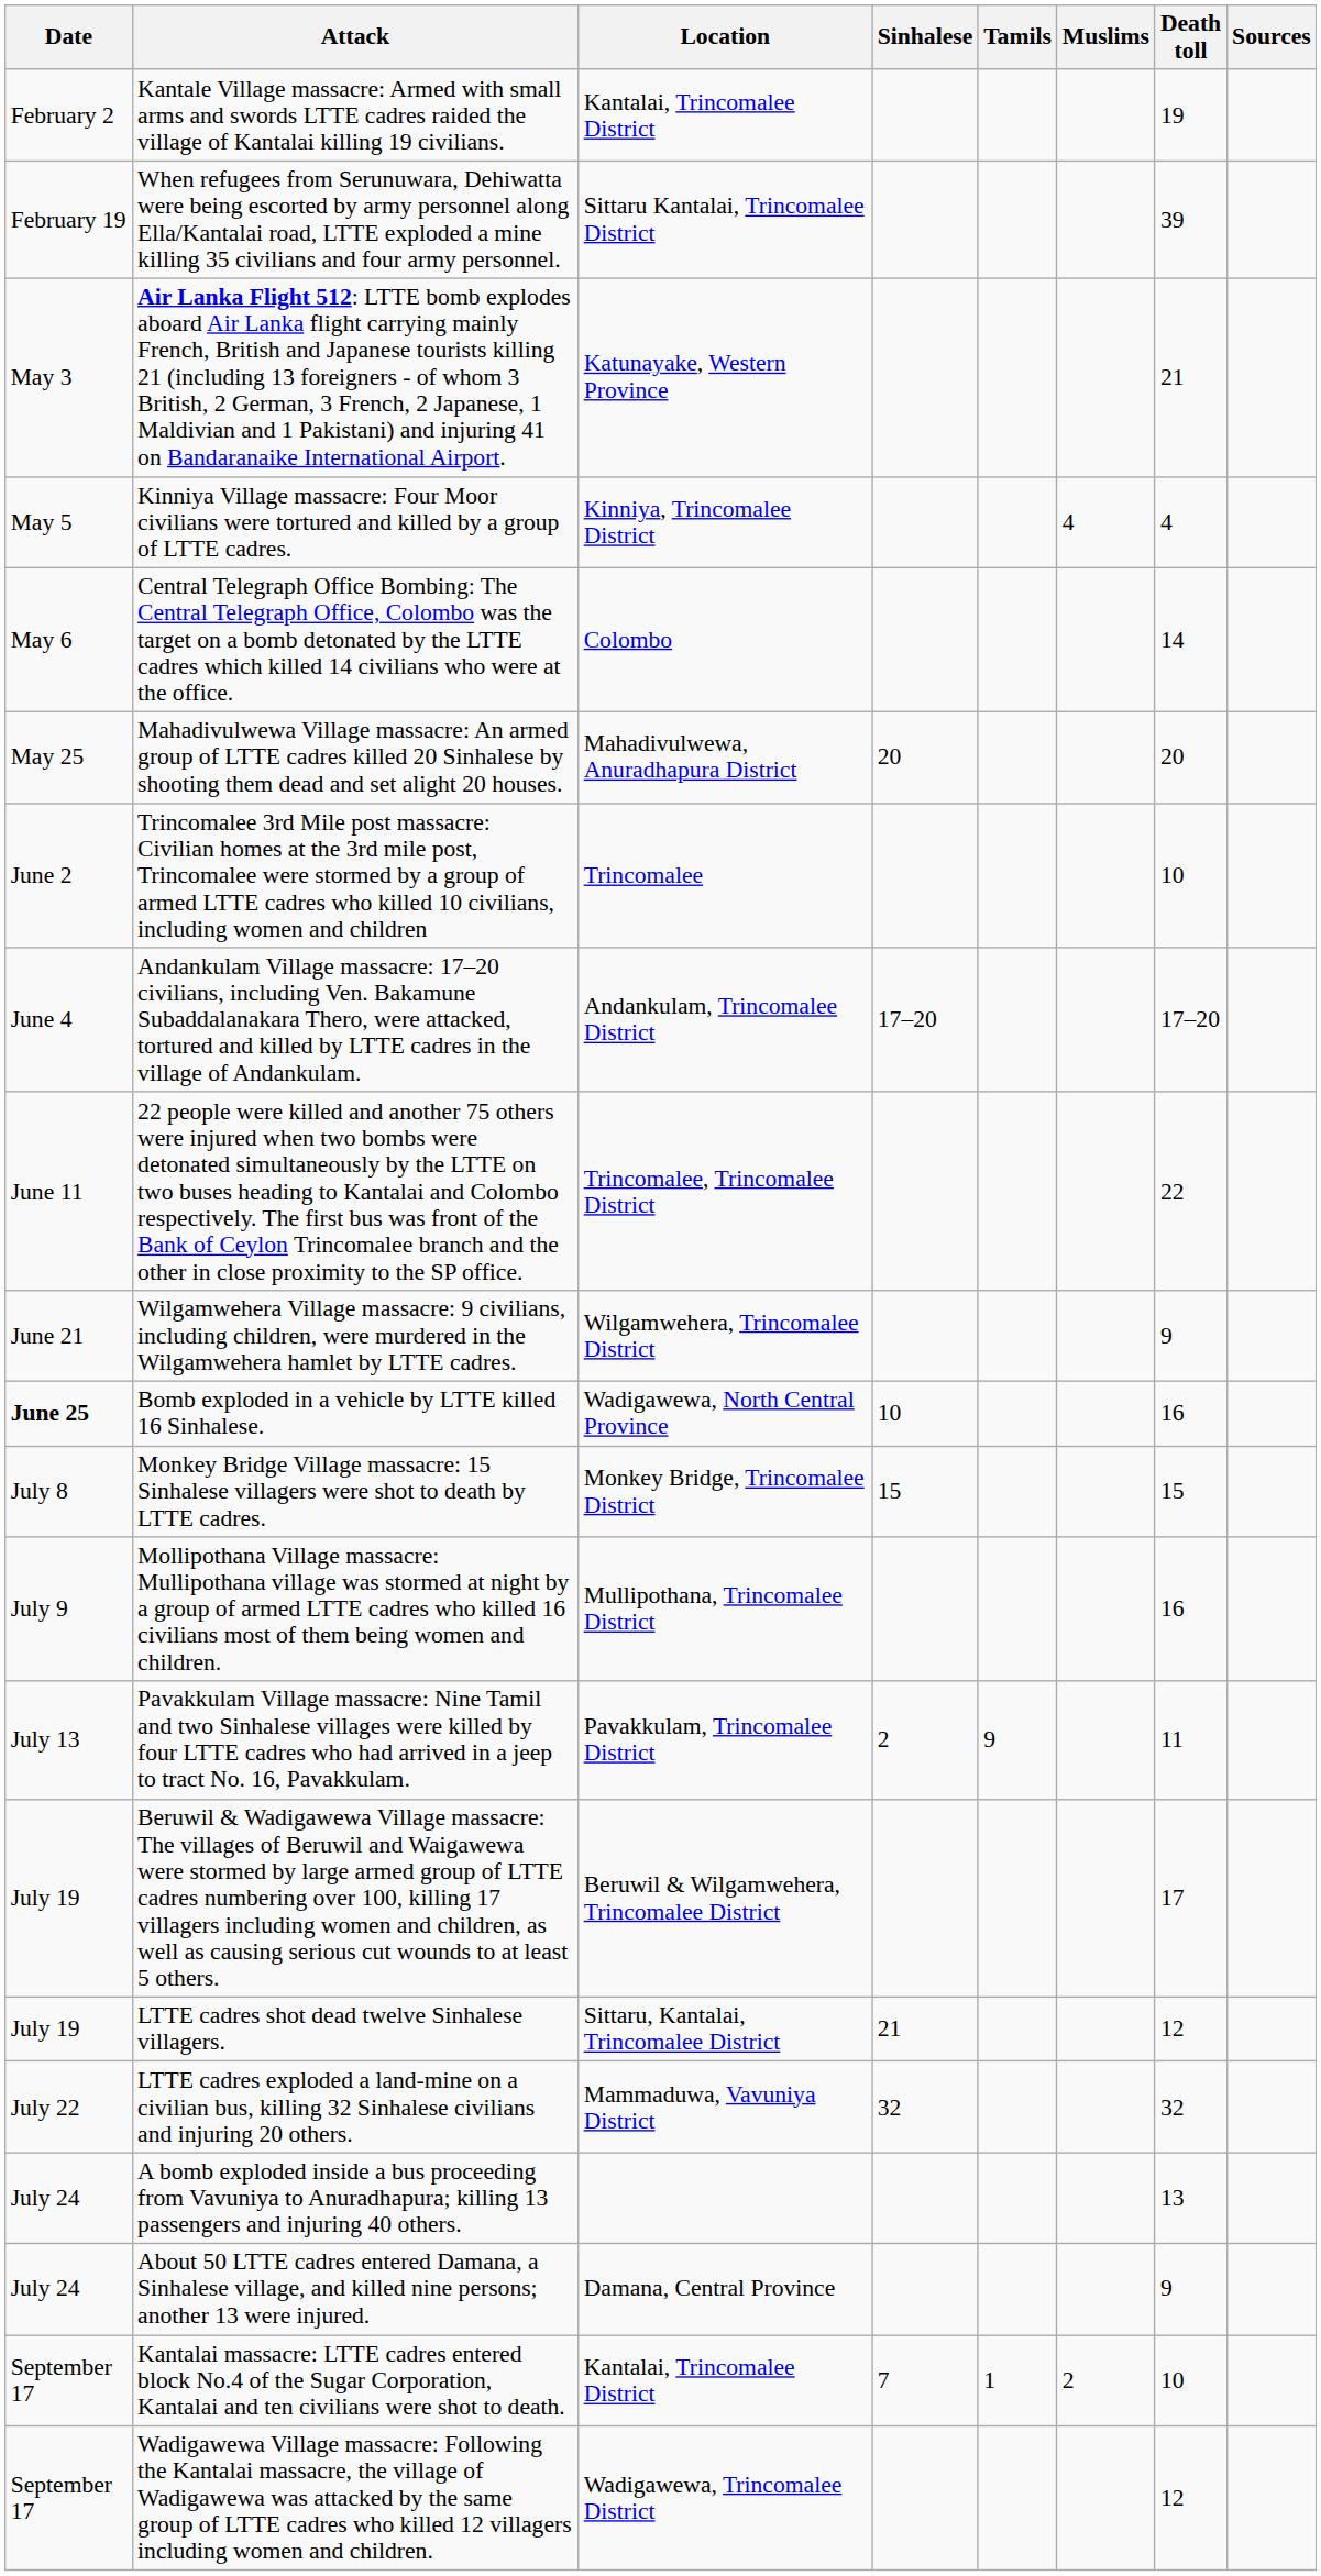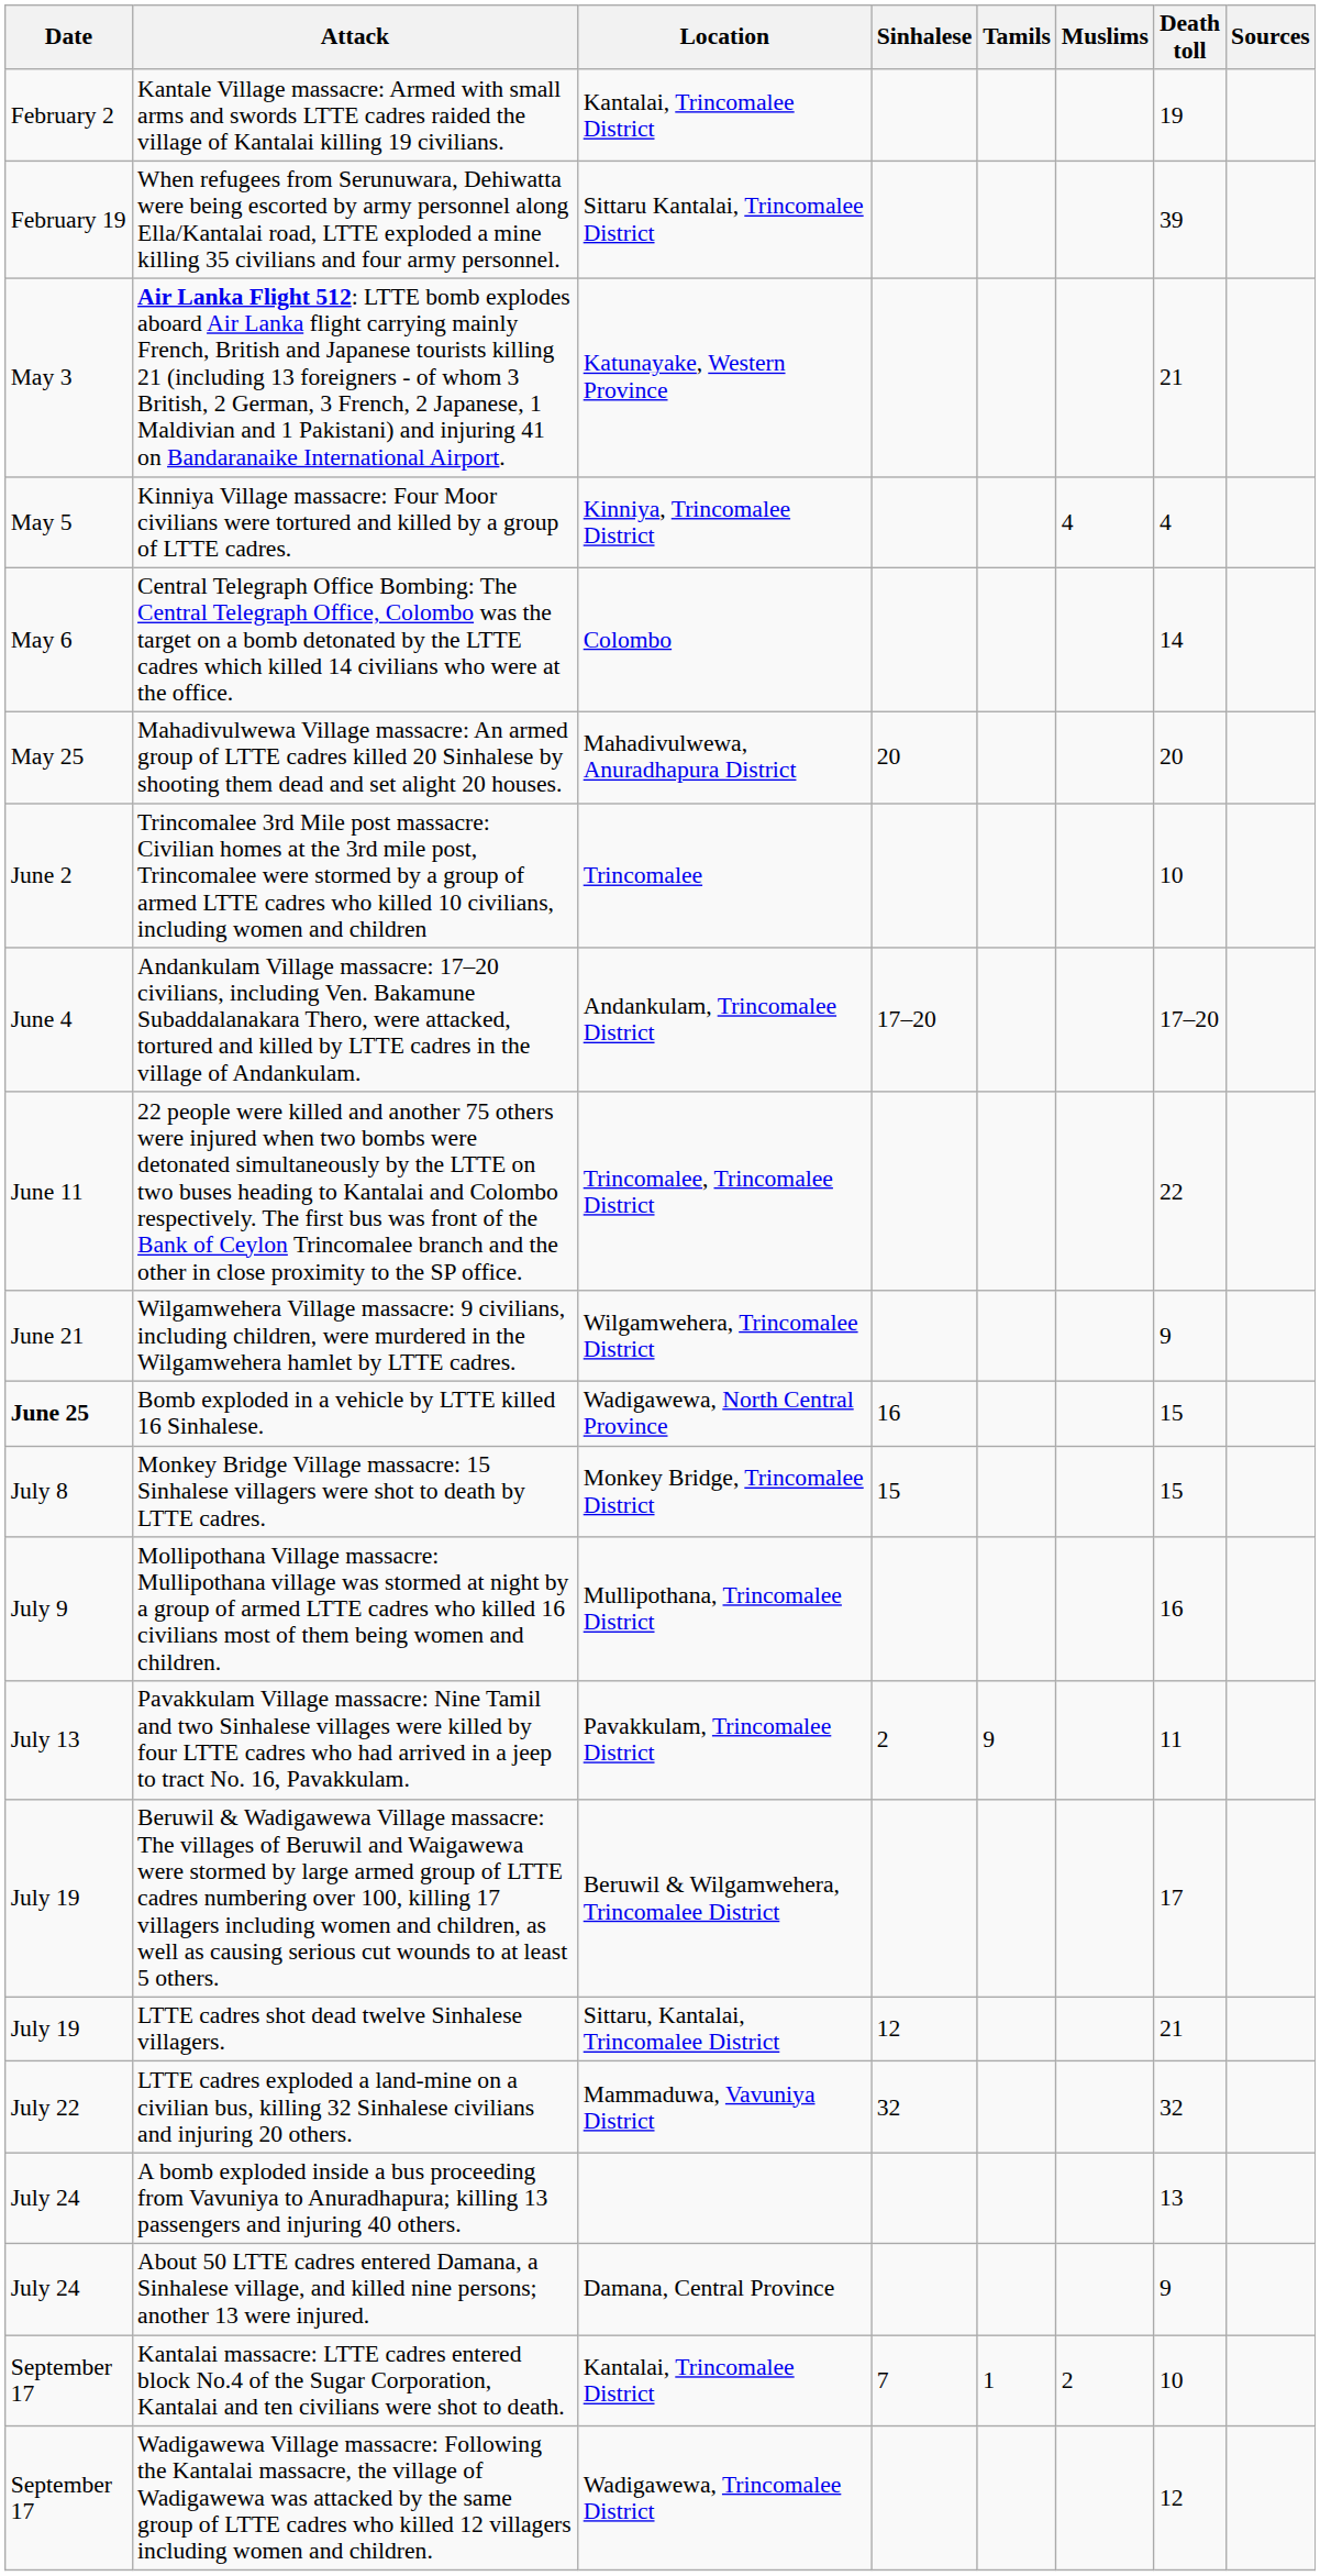 <table class="wikitable" style="width:100%;">
 <tr>
 <th width="10%">Date</th>
 <th width="40%">Attack</th>
 <th width="25%">Location</th>
 <th width="5%">Sinhalese</th>
 <th width="5%">Tamils</th>
 <th width="5%">Muslims</th>
 <th width="5%">Death toll</th>
 <th width="5%">Sources</th>
 </tr>
 <tr>
 <td>February 2</td>
 <td>Kantale Village massacre: Armed with small arms and swords LTTE cadres raided the village of Kantalai killing 19 civilians.</td>
 <td>Kantalai, <a href='#'>Trincomalee District</a></td>
 <td></td>
 <td></td>
 <td></td>
 <td>19</td>
 <td></td>
 </tr>
 <tr>
 <td>February 19</td>
 <td>When refugees from Serunuwara, Dehiwatta were being escorted by army personnel along Ella/Kantalai road, LTTE exploded a mine killing 35 civilians and four army personnel.</td>
 <td>Sittaru Kantalai, <a href='#'>Trincomalee District</a></td>
 <td></td>
 <td></td>
 <td></td>
 <td>39</td>
 <td></td>
 </tr>
 <tr>
 <td>May 3</td>
 <td><strong><a href='#'>Air Lanka Flight 512</a></strong>: LTTE bomb explodes aboard <a href='#'>Air Lanka</a> flight carrying mainly French, British and Japanese tourists killing 21 (including 13 foreigners - of whom 3 British, 2 German, 3 French, 2 Japanese, 1 Maldivian and 1 Pakistani) and injuring 41 on <a href='#'>Bandaranaike International Airport</a>.</td>
 <td><a href='#'>Katunayake</a>, <a href='#'>Western Province</a></td>
 <td></td>
 <td></td>
 <td></td>
 <td>21</td>
 <td></td>
 </tr>
 <tr>
 <td>May 5</td>
 <td>Kinniya Village massacre: Four Moor civilians were tortured and killed by a group of LTTE cadres.</td>
 <td><a href='#'>Kinniya</a>, <a href='#'>Trincomalee District</a></td>
 <td></td>
 <td></td>
 <td>4</td>
 <td>4</td>
 <td></td>
 </tr>
 <tr>
 <td>May 6</td>
 <td>Central Telegraph Office Bombing: The <a href='#'>Central Telegraph Office, Colombo</a> was the target on a bomb detonated by the LTTE cadres which killed 14 civilians who were at the office.</td>
 <td><a href='#'>Colombo</a></td>
 <td></td>
 <td></td>
 <td></td>
 <td>14</td>
 <td></td>
 </tr>
 <tr>
 <td>May 25</td>
 <td>Mahadivulwewa Village massacre: An armed group of LTTE cadres killed 20 Sinhalese by shooting them dead and set alight 20 houses.</td>
 <td>Mahadivulwewa, <a href='#'>Anuradhapura District</a></td>
 <td>20</td>
 <td></td>
 <td></td>
 <td>20</td>
 <td></td>
 </tr>
 <tr>
 <td>June 2</td>
 <td>Trincomalee 3rd Mile post massacre: Civilian homes at the 3rd mile post, Trincomalee were stormed by a group of armed LTTE cadres who killed 10 civilians, including women and children</td>
 <td><a href='#'>Trincomalee</a></td>
 <td></td>
 <td></td>
 <td></td>
 <td>10</td>
 <td></td>
 </tr>
 <tr>
 <td>June 4</td>
 <td>Andankulam Village massacre: 17–20 civilians, including Ven. Bakamune Subaddalanakara Thero, were attacked, tortured and killed by LTTE cadres in the village of Andankulam.</td>
 <td>Andankulam, <a href='#'>Trincomalee District</a></td>
 <td>17–20</td>
 <td></td>
 <td></td>
 <td>17–20</td>
 <td></td>
 </tr>
 <tr>
 <td>June 11</td>
 <td>22 people were killed and another 75 others were injured when two bombs were detonated simultaneously by the LTTE on two buses heading to Kantalai and Colombo respectively. The first bus was front of the <a href='#'>Bank of Ceylon</a> Trincomalee branch and the other in close proximity to the SP office.</td>
 <td><a href='#'>Trincomalee</a>, <a href='#'>Trincomalee District</a></td>
 <td></td>
 <td></td>
 <td></td>
 <td>22</td>
 <td></td>
 </tr>
 <tr>
 <td>June 21</td>
 <td>Wilgamwehera Village massacre: 9 civilians, including children, were murdered in the Wilgamwehera hamlet by LTTE cadres.</td>
 <td>Wilgamwehera, <a href='#'>Trincomalee District</a></td>
 <td></td>
 <td></td>
 <td></td>
 <td>9</td>
 <td></td>
 </tr>
 <tr>
 <td><strong>June 25</strong></td>
 <td>Bomb exploded in a vehicle by LTTE killed 16 Sinhalese.</td>
 <td>Wadigawewa, <a href='#'>North Central Province</a></td>
-<td>10</td>
+<td>16</td>
 <td></td>
 <td></td>
-<td>16</td>
+<td>15</td>
 <td></td>
 </tr>
 <tr>
 <td>July 8</td>
 <td>Monkey Bridge Village massacre: 15 Sinhalese villagers were shot to death by LTTE cadres.</td>
 <td>Monkey Bridge, <a href='#'>Trincomalee District</a></td>
 <td>15</td>
 <td></td>
 <td></td>
 <td>15</td>
 <td></td>
 </tr>
 <tr>
 <td>July 9</td>
 <td>Mollipothana Village massacre: Mullipothana village was stormed at night by a group of armed LTTE cadres who killed 16 civilians most of them being women and children.</td>
 <td>Mullipothana, <a href='#'>Trincomalee District</a></td>
 <td></td>
 <td></td>
 <td></td>
 <td>16</td>
 <td></td>
 </tr>
 <tr>
 <td>July 13</td>
 <td>Pavakkulam Village massacre: Nine Tamil and two Sinhalese villages were killed by four LTTE cadres who had arrived in a jeep to tract No. 16, Pavakkulam.</td>
 <td>Pavakkulam, <a href='#'>Trincomalee District</a></td>
 <td>2</td>
 <td>9</td>
 <td></td>
 <td>11</td>
 <td></td>
 </tr>
 <tr>
 <td>July 19</td>
 <td>Beruwil & Wadigawewa Village massacre: The villages of Beruwil and Waigawewa were stormed by large armed group of LTTE cadres numbering over 100, killing 17 villagers including women and children, as well as causing serious cut wounds to at least 5 others.</td>
 <td>Beruwil & Wilgamwehera, <a href='#'>Trincomalee District</a></td>
 <td></td>
 <td></td>
 <td></td>
 <td>17</td>
 <td></td>
 </tr>
 <tr>
 <td>July 19</td>
 <td>LTTE cadres shot dead twelve Sinhalese villagers.</td>
 <td>Sittaru, Kantalai, <a href='#'>Trincomalee District</a></td>
-<td>21</td>
+<td>12</td>
 <td></td>
 <td></td>
-<td>12</td>
+<td>21</td>
 <td></td>
 </tr>
 <tr>
 <td>July 22</td>
 <td>LTTE cadres exploded a land-mine on a civilian bus, killing 32 Sinhalese civilians and injuring 20 others.</td>
 <td>Mammaduwa, <a href='#'>Vavuniya District</a></td>
 <td>32</td>
 <td></td>
 <td></td>
 <td>32</td>
 <td></td>
 </tr>
 <tr>
 <td>July 24</td>
 <td>A bomb exploded inside a bus proceeding from Vavuniya to Anuradhapura; killing 13 passengers and injuring 40 others.</td>
 <td></td>
 <td></td>
 <td></td>
 <td></td>
 <td>13</td>
 <td></td>
 </tr>
 <tr>
 <td>July 24</td>
 <td>About 50 LTTE cadres entered Damana, a Sinhalese village, and killed nine persons; another 13 were injured.</td>
 <td>Damana, Central Province</td>
 <td></td>
 <td></td>
 <td></td>
 <td>9</td>
 <td></td>
 </tr>
 <tr>
 <td>September 17</td>
 <td>Kantalai massacre: LTTE cadres entered block No.4 of the Sugar Corporation, Kantalai and ten civilians were shot to death.</td>
 <td>Kantalai, <a href='#'>Trincomalee District</a></td>
 <td>7</td>
 <td>1</td>
 <td>2</td>
 <td>10</td>
 <td></td>
 </tr>
 <tr>
 <td>September 17</td>
 <td>Wadigawewa Village massacre: Following the Kantalai massacre, the village of Wadigawewa was attacked by the same group of LTTE cadres who killed 12 villagers including women and children.</td>
 <td>Wadigawewa, <a href='#'>Trincomalee District</a></td>
 <td></td>
 <td></td>
 <td></td>
 <td>12</td>
 <td></td>
 </tr>
 </table>
